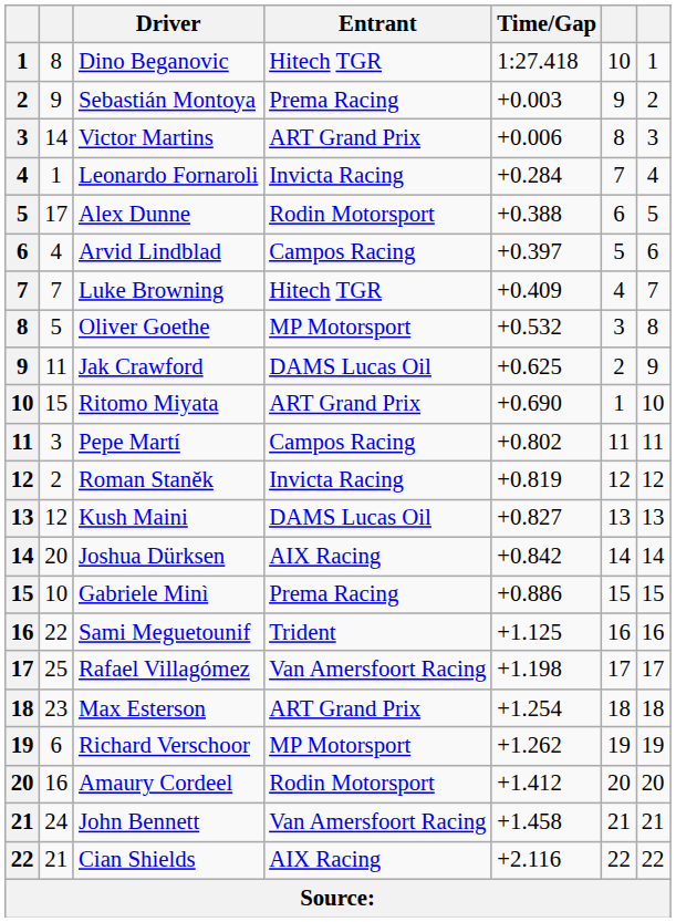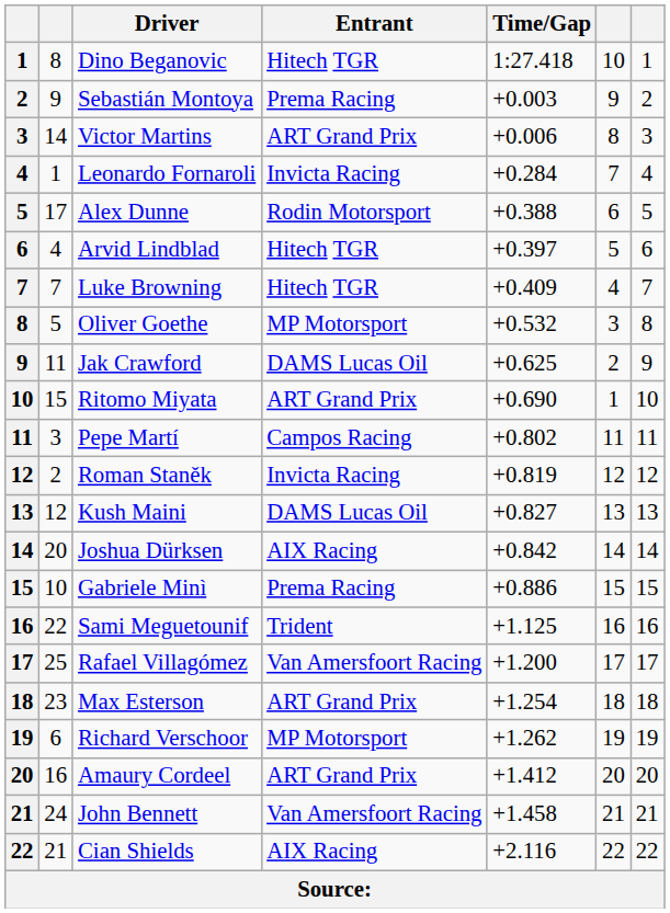 <table class="wikitable" style="font-size:85%">
 <tr>
 <th scope="col"></th>
 <th scope="col"></th>
 <th scope="col">Driver</th>
 <th scope="col">Entrant</th>
 <th scope="col">Time/Gap</th>
 <th scope="col"></th>
 <th scope="col"></th>
 </tr>
 <tr>
 <th>1</th>
 <td align="center">8</td>
 <td> <a href='#'>Dino Beganovic</a></td>
 <td><a href='#'>Hitech</a> <a href='#'>TGR</a></td>
 <td>1:27.418</td>
 <td align="center">10</td>
 <td align="center">1</td>
 </tr>
 <tr>
 <th>2</th>
 <td align="center">9</td>
 <td> <a href='#'>Sebastián Montoya</a></td>
 <td><a href='#'>Prema Racing</a></td>
 <td>+0.003</td>
 <td align="center">9</td>
 <td align="center">2</td>
 </tr>
 <tr>
 <th>3</th>
 <td align="center">14</td>
 <td> <a href='#'>Victor Martins</a></td>
 <td><a href='#'>ART Grand Prix</a></td>
 <td>+0.006</td>
 <td align="center">8</td>
 <td align="center">3</td>
 </tr>
 <tr>
 <th>4</th>
 <td align="center">1</td>
 <td> <a href='#'>Leonardo Fornaroli</a></td>
 <td><a href='#'>Invicta Racing</a></td>
 <td>+0.284</td>
 <td align="center">7</td>
 <td align="center">4</td>
 </tr>
 <tr>
 <th>5</th>
 <td align="center">17</td>
 <td> <a href='#'>Alex Dunne</a></td>
 <td><a href='#'>Rodin Motorsport</a></td>
 <td>+0.388</td>
 <td align="center">6</td>
 <td align="center">5</td>
 </tr>
 <tr>
 <th>6</th>
 <td align="center">4</td>
 <td> <a href='#'>Arvid Lindblad</a></td>
-<td><a href='#'>Campos Racing</a></td>
+<td><a href='#'>Hitech</a> <a href='#'>TGR</a></td>
 <td>+0.397</td>
 <td align="center">5</td>
 <td align="center">6</td>
 </tr>
 <tr>
 <th>7</th>
 <td align="center">7</td>
 <td> <a href='#'>Luke Browning</a></td>
 <td><a href='#'>Hitech</a> <a href='#'>TGR</a></td>
 <td>+0.409</td>
 <td align="center">4</td>
 <td align="center">7</td>
 </tr>
 <tr>
 <th>8</th>
 <td align="center">5</td>
 <td> <a href='#'>Oliver Goethe</a></td>
 <td><a href='#'>MP Motorsport</a></td>
 <td>+0.532</td>
 <td align="center">3</td>
 <td align="center">8</td>
 </tr>
 <tr>
 <th>9</th>
 <td align="center">11</td>
 <td> <a href='#'>Jak Crawford</a></td>
 <td><a href='#'>DAMS Lucas Oil</a></td>
 <td>+0.625</td>
 <td align="center">2</td>
 <td align="center">9</td>
 </tr>
 <tr>
 <th>10</th>
 <td align="center">15</td>
 <td> <a href='#'>Ritomo Miyata</a></td>
 <td><a href='#'>ART Grand Prix</a></td>
 <td>+0.690</td>
 <td align="center">1</td>
 <td align="center">10</td>
 </tr>
 <tr>
 <th>11</th>
 <td align="center">3</td>
 <td> <a href='#'>Pepe Martí</a></td>
 <td><a href='#'>Campos Racing</a></td>
 <td>+0.802</td>
 <td align="center">11</td>
 <td align="center">11</td>
 </tr>
 <tr>
 <th>12</th>
 <td align="center">2</td>
 <td> <a href='#'>Roman Staněk</a></td>
 <td><a href='#'>Invicta Racing</a></td>
 <td>+0.819</td>
 <td align="center">12</td>
 <td align="center">12</td>
 </tr>
 <tr>
 <th>13</th>
 <td align="center">12</td>
 <td> <a href='#'>Kush Maini</a></td>
 <td><a href='#'>DAMS Lucas Oil</a></td>
 <td>+0.827</td>
 <td align="center">13</td>
 <td align="center">13</td>
 </tr>
 <tr>
 <th>14</th>
 <td align="center">20</td>
 <td> <a href='#'>Joshua Dürksen</a></td>
 <td><a href='#'>AIX Racing</a></td>
 <td>+0.842</td>
 <td align="center">14</td>
 <td align="center">14</td>
 </tr>
 <tr>
 <th>15</th>
 <td align="center">10</td>
 <td> <a href='#'>Gabriele Minì</a></td>
 <td><a href='#'>Prema Racing</a></td>
 <td>+0.886</td>
 <td align="center">15</td>
 <td align="center">15</td>
 </tr>
 <tr>
 <th>16</th>
 <td align="center">22</td>
 <td> <a href='#'>Sami Meguetounif</a></td>
 <td><a href='#'>Trident</a></td>
 <td>+1.125</td>
 <td align="center">16</td>
 <td align="center">16</td>
 </tr>
 <tr>
 <th>17</th>
 <td align="center">25</td>
 <td> <a href='#'>Rafael Villagómez</a></td>
 <td><a href='#'>Van Amersfoort Racing</a></td>
-<td>+1.198</td>
+<td>+1.200</td>
 <td align="center">17</td>
 <td align="center">17</td>
 </tr>
 <tr>
 <th>18</th>
 <td align="center">23</td>
 <td> <a href='#'>Max Esterson</a></td>
 <td><a href='#'>ART Grand Prix</a></td>
 <td>+1.254</td>
 <td align="center">18</td>
 <td align="center">18</td>
 </tr>
 <tr>
 <th>19</th>
 <td align="center">6</td>
 <td> <a href='#'>Richard Verschoor</a></td>
 <td><a href='#'>MP Motorsport</a></td>
 <td>+1.262</td>
 <td align="center">19</td>
 <td align="center">19</td>
 </tr>
 <tr>
 <th>20</th>
 <td align="center">16</td>
 <td> <a href='#'>Amaury Cordeel</a></td>
-<td><a href='#'>Rodin Motorsport</a></td>
+<td><a href='#'>ART Grand Prix</a></td>
 <td>+1.412</td>
 <td align="center">20</td>
 <td align="center">20</td>
 </tr>
 <tr>
 <th>21</th>
 <td align="center">24</td>
 <td> <a href='#'>John Bennett</a></td>
 <td><a href='#'>Van Amersfoort Racing</a></td>
 <td>+1.458</td>
 <td align="center">21</td>
 <td align="center">21</td>
 </tr>
 <tr>
 <th>22</th>
 <td align="center">21</td>
 <td> <a href='#'>Cian Shields</a></td>
 <td><a href='#'>AIX Racing</a></td>
 <td>+2.116</td>
 <td align="center">22</td>
 <td align="center">22</td>
 </tr>
 <tr>
 <th colspan="7">Source:</th>
 </tr>
 </table>
